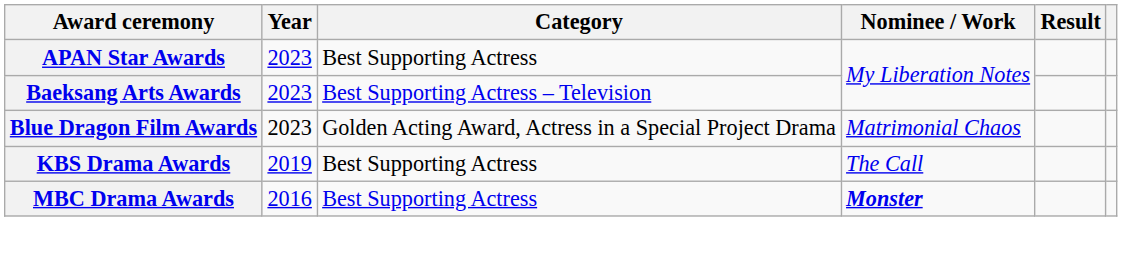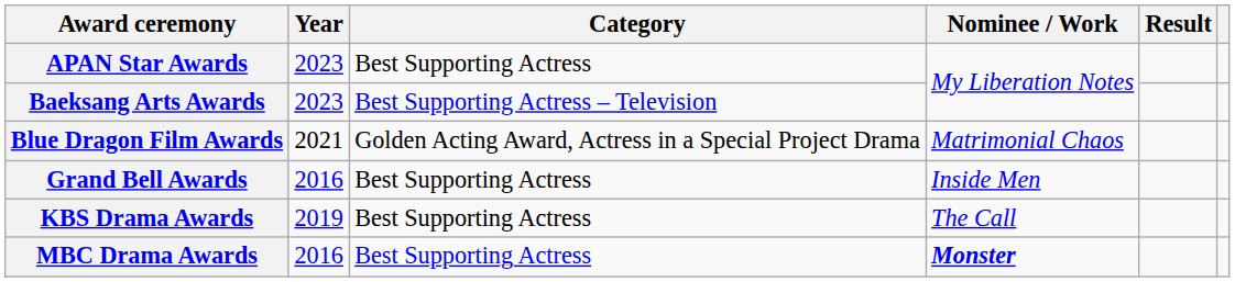 <table class="wikitable plainrowheaders sortable">
 <tr>
 <th scope="col">Award ceremony</th>
 <th scope="col">Year</th>
 <th scope="col">Category </th>
 <th scope="col">Nominee / Work</th>
 <th scope="col">Result</th>
 <th scope="col" class="unsortable"></th>
 </tr>
 <tr>
 <th scope="row"><a href='#'>APAN Star Awards</a></th>
 <td style="text-align:center"><a href='#'>2023</a></td>
 <td>Best Supporting Actress</td>
 <td rowspan="2"><em><a href='#'>My Liberation Notes</a></em></td>
 <td></td>
 <td style="text-align:center"></td>
 </tr>
 <tr>
 <th scope="row"><a href='#'>Baeksang Arts Awards</a></th>
 <td style="text-align:center"><a href='#'>2023</a></td>
 <td><a href='#'>Best Supporting Actress – Television</a></td>
 <td></td>
 <td style="text-align:center"></td>
 </tr>
 <tr>
 <th scope="row"><a href='#'>Blue Dragon Film Awards</a></th>
-<td style="text-align:center">2023</td>
+<td style="text-align:center">2021</td>
 <td>Golden Acting Award, Actress in a Special Project Drama</td>
 <td><em><a href='#'>Matrimonial Chaos</a></em></td>
+<td></td>
+<td style="text-align:center"></td>
+</tr>
+<tr>
+<th scope="row"><a href='#'>Grand Bell Awards</a></th>
+<td style="text-align:center"><a href='#'>2016</a></td>
+<td>Best Supporting Actress</td>
+<td><em><a href='#'>Inside Men</a></em></td>
 <td></td>
 <td style="text-align:center"></td>
 </tr>
 <tr>
 <th scope="row"><a href='#'>KBS Drama Awards</a></th>
 <td style="text-align:center"><a href='#'>2019</a></td>
 <td>Best Supporting Actress</td>
 <td><em><a href='#'>The Call</a></em></td>
 <td></td>
 <td style="text-align:center"></td>
 </tr>
 <tr>
 <th scope="row"><a href='#'>MBC Drama Awards</a></th>
 <td style="text-align:center"><a href='#'>2016</a></td>
 <td><a href='#'>Best Supporting Actress</a></td>
 <td><strong><em><a href='#'>Monster</a></em></strong></td>
 <td></td>
 <td style="text-align:center"></td>
 </tr>
 </table>
